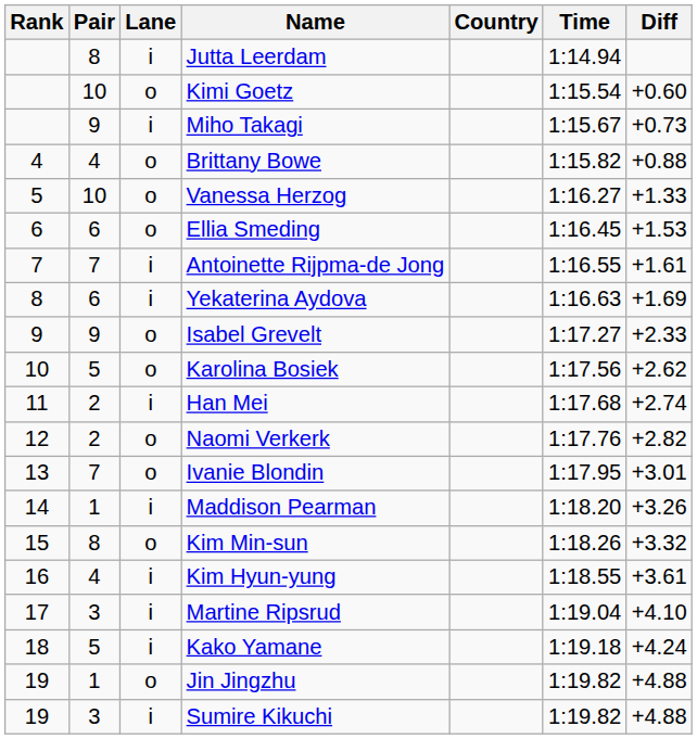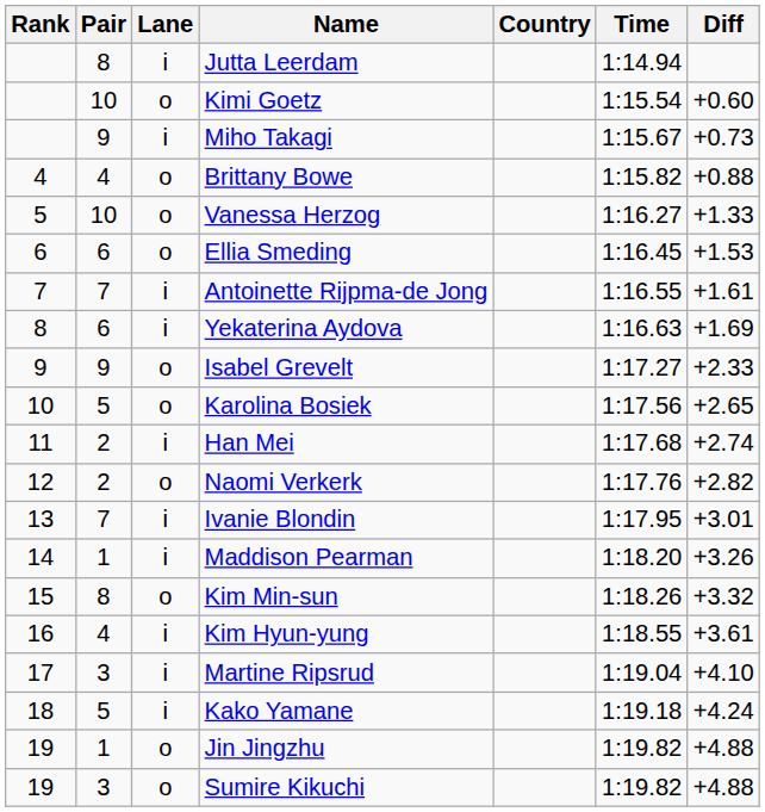 <table class="wikitable sortable" style="text-align:center">
 <tr>
 <th>Rank</th>
 <th>Pair</th>
 <th>Lane</th>
 <th>Name</th>
 <th>Country</th>
 <th>Time</th>
 <th>Diff</th>
 </tr>
 <tr>
 <td></td>
 <td>8</td>
 <td>i</td>
 <td align=left><a href='#'>Jutta Leerdam</a></td>
 <td align=left></td>
 <td>1:14.94</td>
 </tr>
 <tr>
 <td></td>
 <td>10</td>
 <td>o</td>
 <td align=left><a href='#'>Kimi Goetz</a></td>
 <td align=left></td>
 <td>1:15.54</td>
 <td>+0.60</td>
 </tr>
 <tr>
 <td></td>
 <td>9</td>
 <td>i</td>
 <td align=left><a href='#'>Miho Takagi</a></td>
 <td align=left></td>
 <td>1:15.67</td>
 <td>+0.73</td>
 </tr>
 <tr>
 <td>4</td>
 <td>4</td>
 <td>o</td>
 <td align=left><a href='#'>Brittany Bowe</a></td>
 <td align=left></td>
 <td>1:15.82</td>
 <td>+0.88</td>
 </tr>
 <tr>
 <td>5</td>
 <td>10</td>
 <td>o</td>
 <td align=left><a href='#'>Vanessa Herzog</a></td>
 <td align=left></td>
 <td>1:16.27</td>
 <td>+1.33</td>
 </tr>
 <tr>
 <td>6</td>
 <td>6</td>
 <td>o</td>
 <td align=left><a href='#'>Ellia Smeding</a></td>
 <td align=left></td>
 <td>1:16.45</td>
 <td>+1.53</td>
 </tr>
 <tr>
 <td>7</td>
 <td>7</td>
 <td>i</td>
 <td align=left><a href='#'>Antoinette Rijpma-de Jong</a></td>
 <td align=left></td>
 <td>1:16.55</td>
 <td>+1.61</td>
 </tr>
 <tr>
 <td>8</td>
 <td>6</td>
 <td>i</td>
 <td align=left><a href='#'>Yekaterina Aydova</a></td>
 <td align=left></td>
 <td>1:16.63</td>
 <td>+1.69</td>
 </tr>
 <tr>
 <td>9</td>
 <td>9</td>
 <td>o</td>
 <td align=left><a href='#'>Isabel Grevelt</a></td>
 <td align=left></td>
 <td>1:17.27</td>
 <td>+2.33</td>
 </tr>
 <tr>
 <td>10</td>
 <td>5</td>
 <td>o</td>
 <td align=left><a href='#'>Karolina Bosiek</a></td>
 <td align=left></td>
 <td>1:17.56</td>
-<td>+2.62</td>
+<td>+2.65</td>
 </tr>
 <tr>
 <td>11</td>
 <td>2</td>
 <td>i</td>
 <td align=left><a href='#'>Han Mei</a></td>
 <td align=left></td>
 <td>1:17.68</td>
 <td>+2.74</td>
 </tr>
 <tr>
 <td>12</td>
 <td>2</td>
 <td>o</td>
 <td align=left><a href='#'>Naomi Verkerk</a></td>
 <td align=left></td>
 <td>1:17.76</td>
 <td>+2.82</td>
 </tr>
 <tr>
 <td>13</td>
 <td>7</td>
-<td>o</td>
+<td>i</td>
 <td align=left><a href='#'>Ivanie Blondin</a></td>
 <td align=left></td>
 <td>1:17.95</td>
 <td>+3.01</td>
 </tr>
 <tr>
 <td>14</td>
 <td>1</td>
 <td>i</td>
 <td align=left><a href='#'>Maddison Pearman</a></td>
 <td align=left></td>
 <td>1:18.20</td>
 <td>+3.26</td>
 </tr>
 <tr>
 <td>15</td>
 <td>8</td>
 <td>o</td>
 <td align=left><a href='#'>Kim Min-sun</a></td>
 <td align=left></td>
 <td>1:18.26</td>
 <td>+3.32</td>
 </tr>
 <tr>
 <td>16</td>
 <td>4</td>
 <td>i</td>
 <td align=left><a href='#'>Kim Hyun-yung</a></td>
 <td align=left></td>
 <td>1:18.55</td>
 <td>+3.61</td>
 </tr>
 <tr>
 <td>17</td>
 <td>3</td>
 <td>i</td>
 <td align=left><a href='#'>Martine Ripsrud</a></td>
 <td align=left></td>
 <td>1:19.04</td>
 <td>+4.10</td>
 </tr>
 <tr>
 <td>18</td>
 <td>5</td>
 <td>i</td>
 <td align=left><a href='#'>Kako Yamane</a></td>
 <td align=left></td>
 <td>1:19.18</td>
 <td>+4.24</td>
 </tr>
 <tr>
 <td>19</td>
 <td>1</td>
 <td>o</td>
 <td align=left><a href='#'>Jin Jingzhu</a></td>
 <td align=left></td>
 <td>1:19.82</td>
 <td>+4.88</td>
 </tr>
 <tr>
 <td>19</td>
 <td>3</td>
-<td>i</td>
+<td>o</td>
 <td align=left><a href='#'>Sumire Kikuchi</a></td>
 <td align=left></td>
 <td>1:19.82</td>
 <td>+4.88</td>
 </tr>
 </table>
